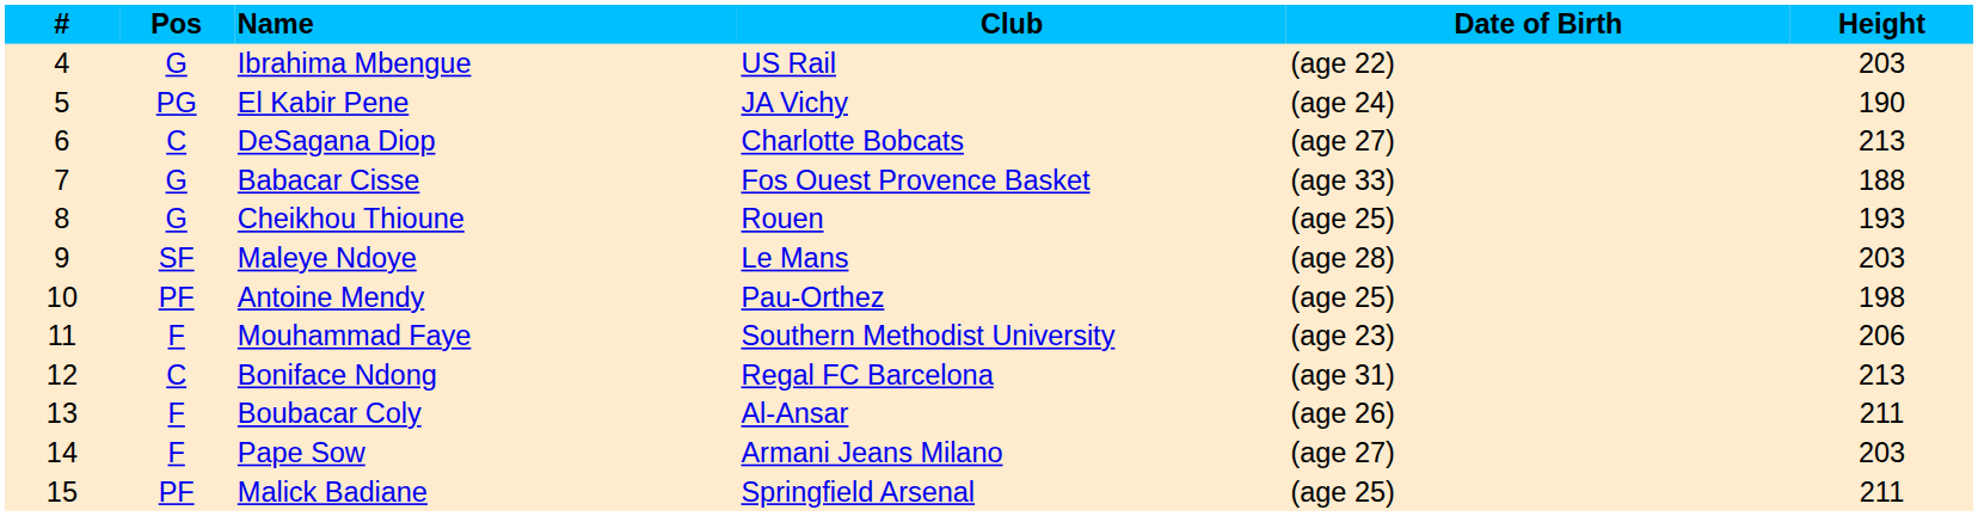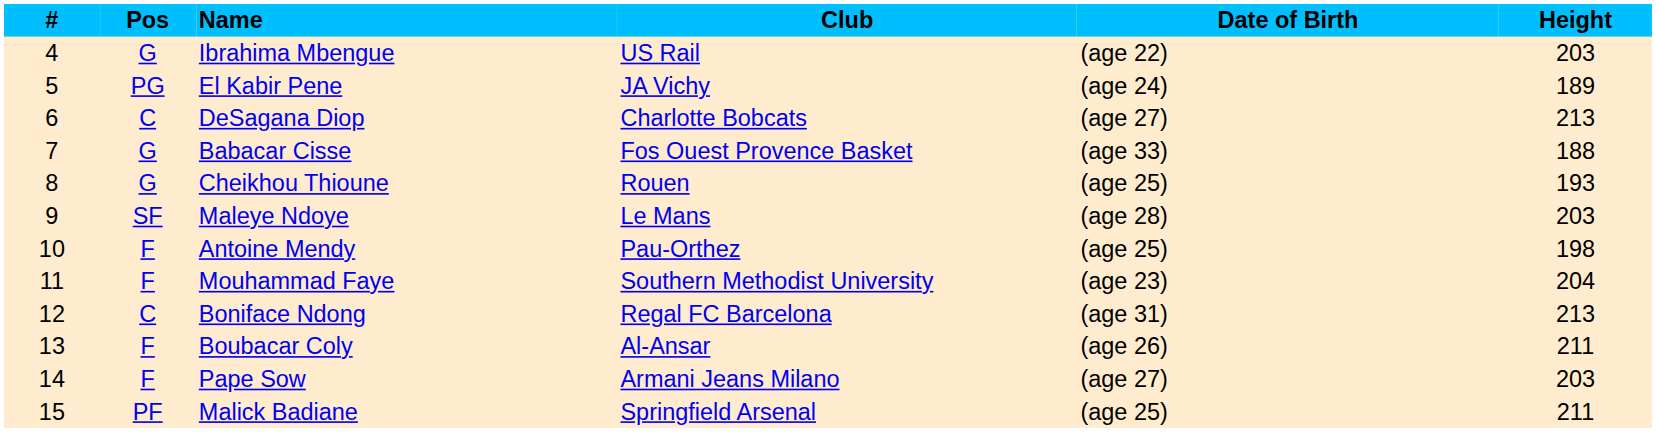 <table border=0 cellpadding=2 cellspacing=0  |- bgcolor=#FFECCE style="text-align:center; font-size:90%;" width=80%>
 <tr bgcolor=#00BFFF>
 <th width=5%>#</th>
 <th width=5%>Pos</th>
 <th width=22% align=left>Name</th>
 <th width=24%>Club</th>
 <th width=22%>Date of Birth</th>
 <th width=8%>Height</th>
 </tr>
 <tr>
 <td>4</td>
 <td><a href='#'>G</a></td>
 <td align=left><a href='#'>Ibrahima Mbengue</a></td>
 <td align=left> <a href='#'>US Rail</a></td>
 <td align=left> (age 22)</td>
 <td>203</td>
 </tr>
 <tr>
 <td>5</td>
 <td><a href='#'>PG</a></td>
 <td align=left><a href='#'>El Kabir Pene</a></td>
 <td align=left> <a href='#'>JA Vichy</a></td>
 <td align=left> (age 24)</td>
-<td>190</td>
+<td>189</td>
 </tr>
 <tr>
 <td>6</td>
 <td><a href='#'>C</a></td>
 <td align=left><a href='#'>DeSagana Diop</a></td>
 <td align=left> <a href='#'>Charlotte Bobcats</a></td>
 <td align=left> (age 27)</td>
 <td>213</td>
 </tr>
 <tr>
 <td>7</td>
 <td><a href='#'>G</a></td>
 <td align=left><a href='#'>Babacar Cisse</a></td>
 <td align=left> <a href='#'>Fos Ouest Provence Basket</a></td>
 <td align=left> (age 33)</td>
 <td>188</td>
 </tr>
 <tr>
 <td>8</td>
 <td><a href='#'>G</a></td>
 <td align=left><a href='#'>Cheikhou Thioune</a></td>
 <td align=left> <a href='#'>Rouen</a></td>
 <td align=left> (age 25)</td>
 <td>193</td>
 </tr>
 <tr>
 <td>9</td>
 <td><a href='#'>SF</a></td>
 <td align=left><a href='#'>Maleye Ndoye</a></td>
 <td align=left> <a href='#'>Le Mans</a></td>
 <td align=left> (age 28)</td>
 <td>203</td>
 </tr>
 <tr>
 <td>10</td>
-<td><a href='#'>PF</a></td>
+<td><a href='#'>F</a></td>
 <td align=left><a href='#'>Antoine Mendy</a></td>
 <td align=left> <a href='#'>Pau-Orthez</a></td>
 <td align=left> (age 25)</td>
 <td>198</td>
 </tr>
 <tr>
 <td>11</td>
 <td><a href='#'>F</a></td>
 <td align=left><a href='#'>Mouhammad Faye</a></td>
 <td align=left> <a href='#'>Southern Methodist University</a></td>
 <td align=left> (age 23)</td>
-<td>206</td>
+<td>204</td>
 </tr>
 <tr>
 <td>12</td>
 <td><a href='#'>C</a></td>
 <td align=left><a href='#'>Boniface Ndong</a></td>
 <td align=left> <a href='#'>Regal FC Barcelona</a></td>
 <td align=left> (age 31)</td>
 <td>213</td>
 </tr>
 <tr>
 <td>13</td>
 <td><a href='#'>F</a></td>
 <td align=left><a href='#'>Boubacar Coly</a></td>
 <td align=left> <a href='#'>Al-Ansar</a></td>
 <td align=left> (age 26)</td>
 <td>211</td>
 </tr>
 <tr>
 <td>14</td>
 <td><a href='#'>F</a></td>
 <td align=left><a href='#'>Pape Sow</a></td>
 <td align=left> <a href='#'>Armani Jeans Milano</a></td>
 <td align=left> (age 27)</td>
 <td>203</td>
 </tr>
 <tr>
 <td>15</td>
 <td><a href='#'>PF</a></td>
 <td align=left><a href='#'>Malick Badiane</a></td>
 <td align=left> <a href='#'>Springfield Arsenal</a></td>
 <td align=left> (age 25)</td>
 <td>211</td>
 </tr>
 </table>
